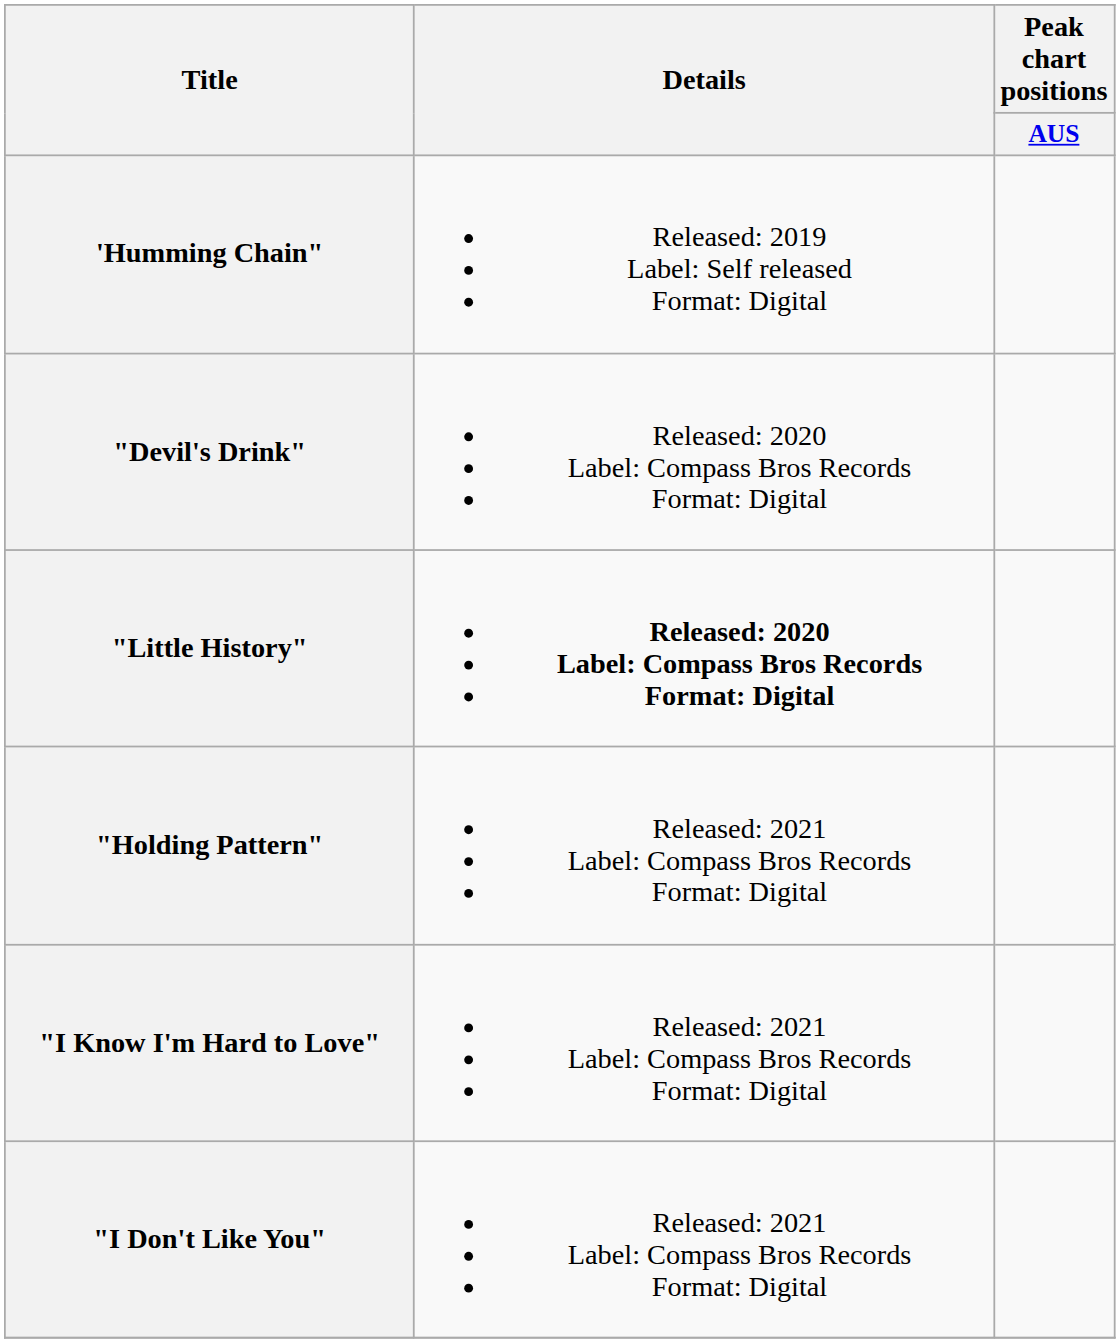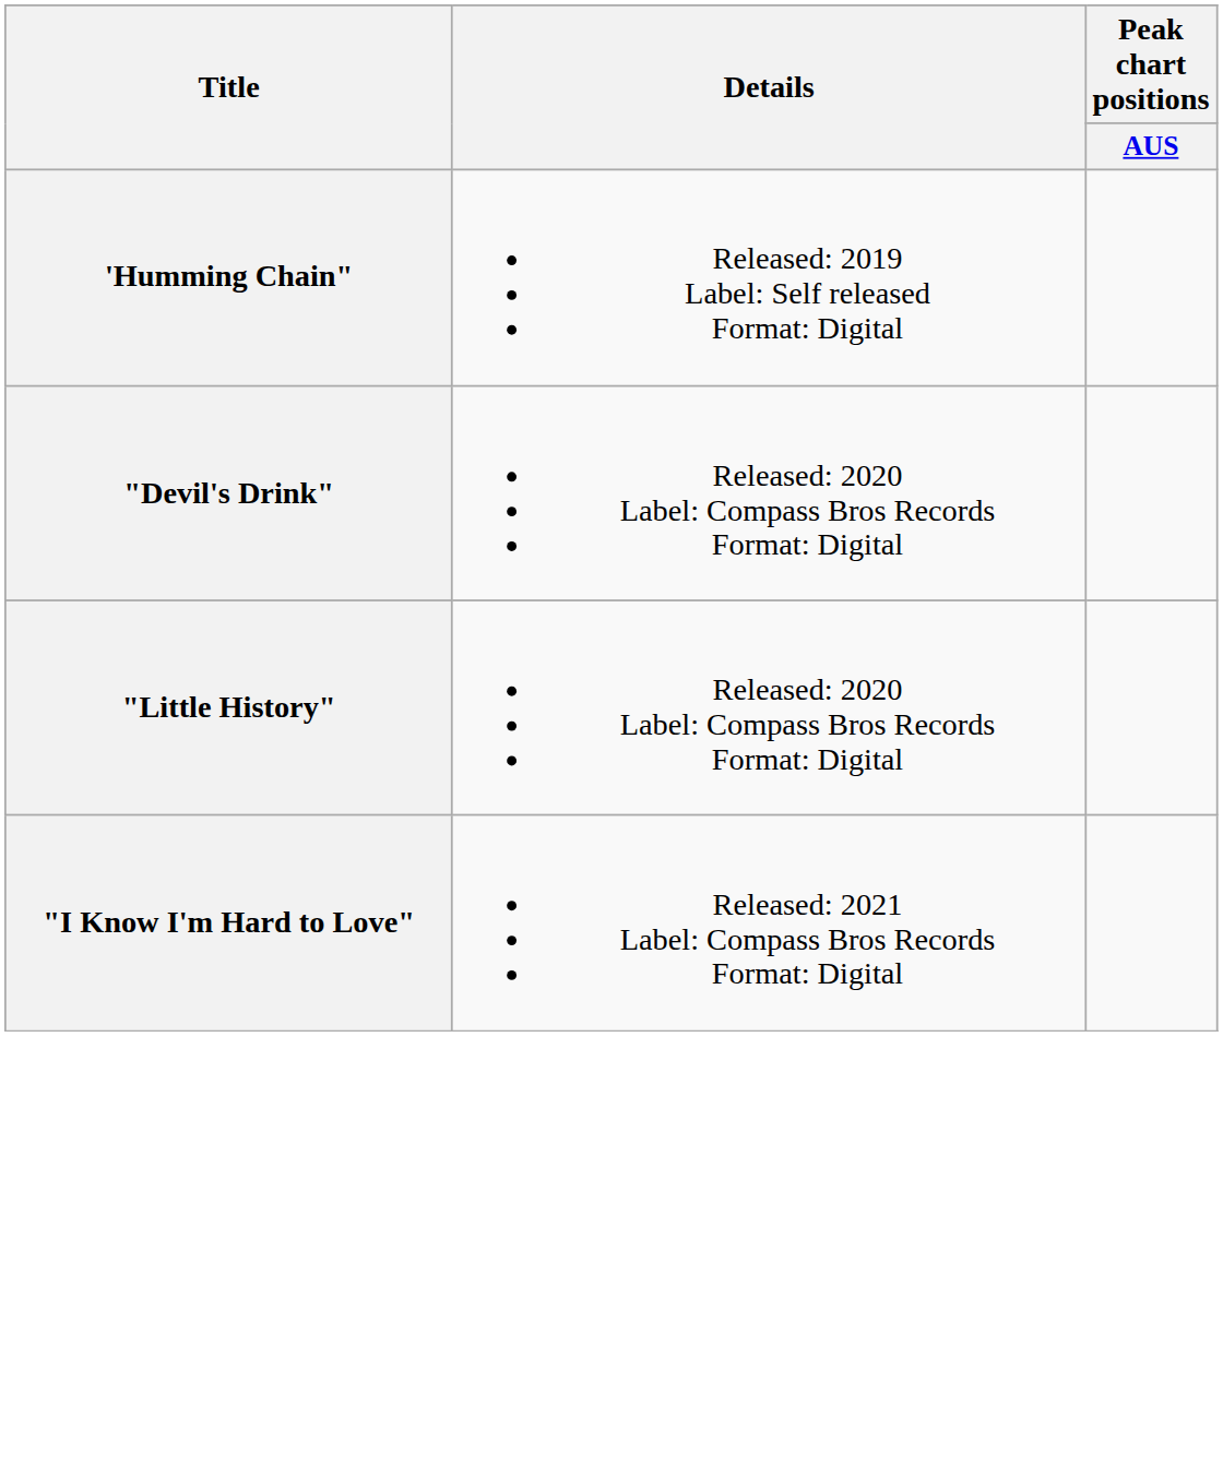 <table class="wikitable plainrowheaders" style="text-align:center;">
 <tr>
 <th rowspan="2" scope="col" style="width:14em;">Title</th>
 <th rowspan="2" scope="col" style="width:20em;">Details</th>
 <th colspan="1" scope="col">Peak chart positions</th>
 </tr>
 <tr>
 <th scope="col" style="width:3em;font-size:90%;"><a href='#'>AUS</a></th>
 </tr>
 <tr>
 <th scope="row">'Humming Chain"</th>
 <td><br><ul><li>Released: 2019</li><li>Label: Self released</li><li>Format: Digital</li></ul></td>
 <td></td>
 </tr>
 <tr>
 <th scope="row">"Devil's Drink"</th>
 <td><br><ul><li>Released: 2020</li><li>Label: Compass Bros Records</li><li>Format: Digital</li></ul></td>
 <td></td>
 </tr>
 <tr>
 <th scope="row">"Little History"</th>
-<td><strong><br><ul><li>Released: 2020</li><li>Label: Compass Bros Records</li><li>Format: Digital</li></ul></strong></td>
-<td></td>
-</tr>
-<tr>
-<th scope="row">"Holding Pattern" </th>
-<td><br><ul><li>Released: 2021</li><li>Label: Compass Bros Records</li><li>Format: Digital</li></ul></td>
+<td><br><ul><li>Released: 2020</li><li>Label: Compass Bros Records</li><li>Format: Digital</li></ul></td>
 <td></td>
 </tr>
 <tr>
 <th scope="row">"I Know I'm Hard to Love"</th>
 <td><br><ul><li>Released: 2021</li><li>Label: Compass Bros Records</li><li>Format: Digital</li></ul></td>
 <td></td>
 </tr>
 <tr>
-<th scope="row">"I Don't Like You"</th>
-<td><br><ul><li>Released: 2021</li><li>Label: Compass Bros Records</li><li>Format: Digital</li></ul></td>
-<td></td>
-</tr>
-<tr>
 </tr>
 </table>
